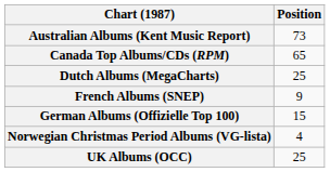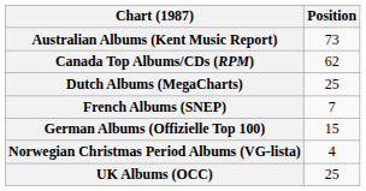 <table class="wikitable sortable plainrowheaders" style="text-align:center">
 <tr>
 <th scope="col">Chart (1987)</th>
 <th scope="col">Position</th>
 </tr>
 <tr>
 <th scope="row">Australian Albums (Kent Music Report)</th>
 <td>73</td>
 </tr>
 <tr>
 <th scope="row">Canada Top Albums/CDs (<em>RPM</em>)</th>
-<td>65</td>
+<td>62</td>
 </tr>
 <tr>
 <th scope="row">Dutch Albums (MegaCharts)</th>
 <td>25</td>
 </tr>
 <tr>
 <th scope="row">French Albums (SNEP)</th>
-<td>9</td>
+<td>7</td>
 </tr>
 <tr>
 <th scope="row">German Albums (Offizielle Top 100)</th>
 <td>15</td>
 </tr>
 <tr>
 <th scope="row">Norwegian Christmas Period Albums (VG-lista)</th>
 <td>4</td>
 </tr>
 <tr>
 <th scope="row">UK Albums (OCC)</th>
 <td>25</td>
 </tr>
 </table>
